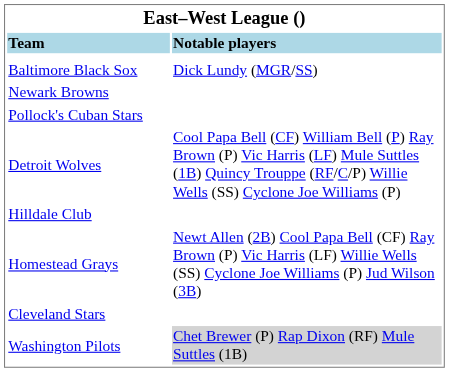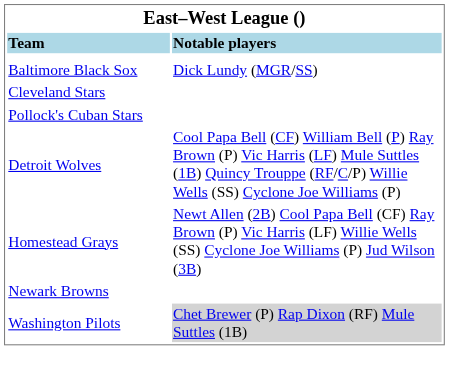 <table cellpadding="1" style="font-size: 90%; border: 1px solid gray;">
 <tr align="center" style="font-size: larger;">
 <td colspan=2><strong>East–West League ()</strong></td>
 </tr>
 <tr style="background:lightblue;">
 <td width="150"><strong>Team</strong></td>
 <td width="250"><strong>Notable players</strong></td>
 </tr>
 <tr align="center" style="vertical-align: middle;" style="background:lightblue;">
 </tr>
 <tr>
 </tr>
 <tr>
 <td><a href='#'>Baltimore Black Sox</a></td>
 <td><a href='#'>Dick Lundy</a> (<a href='#'>MGR</a>/<a href='#'>SS</a>)</td>
 </tr>
 <tr>
-<td><a href='#'>Newark Browns</a></td>
+<td><a href='#'>Cleveland Stars</a></td>
 <td></td>
 </tr>
 <tr>
 <td><a href='#'>Pollock's Cuban Stars</a></td>
 <td></td>
 </tr>
 <tr>
 <td><a href='#'>Detroit Wolves</a></td>
 <td><a href='#'>Cool Papa Bell</a> (<a href='#'>CF</a>)  <a href='#'>William Bell</a> (<a href='#'>P</a>)  <a href='#'>Ray Brown</a> (P)  <a href='#'>Vic Harris</a> (<a href='#'>LF</a>)  <a href='#'>Mule Suttles</a> (<a href='#'>1B</a>)  <a href='#'>Quincy Trouppe</a> (<a href='#'>RF</a>/<a href='#'>C</a>/P)  <a href='#'>Willie Wells</a> (SS)  <a href='#'>Cyclone Joe Williams</a> (P)</td>
 </tr>
 <tr>
-<td><a href='#'>Hilldale Club</a></td>
-<td></td>
-</tr>
-<tr>
 <td><a href='#'>Homestead Grays</a></td>
 <td><a href='#'>Newt Allen</a> (<a href='#'>2B</a>)  <a href='#'>Cool Papa Bell</a> (CF)  <a href='#'>Ray Brown</a> (P)  <a href='#'>Vic Harris</a> (LF)  <a href='#'>Willie Wells</a> (SS)  <a href='#'>Cyclone Joe Williams</a> (P)  <a href='#'>Jud Wilson</a> (<a href='#'>3B</a>)</td>
 </tr>
 <tr>
-<td><a href='#'>Cleveland Stars</a></td>
+<td><a href='#'>Newark Browns</a></td>
 <td></td>
 </tr>
 <tr>
 <td><a href='#'>Washington Pilots</a></td>
 <td style="background: lightgrey;"><a href='#'>Chet Brewer</a> (P)  <a href='#'>Rap Dixon</a> (RF)  <a href='#'>Mule Suttles</a> (1B)</td>
 </tr>
 </table>
